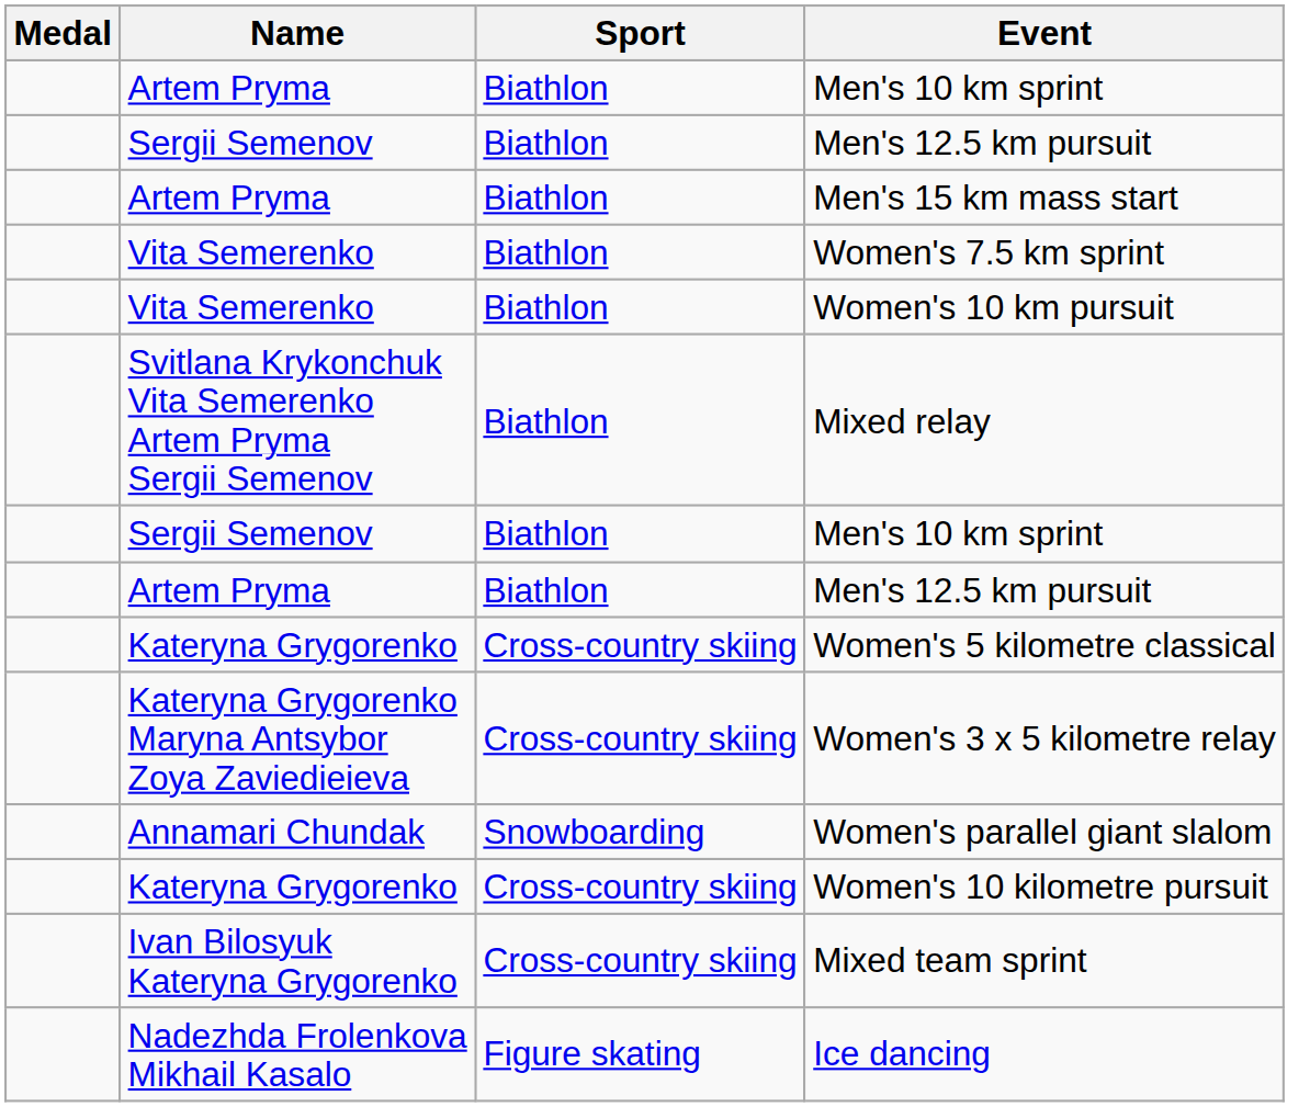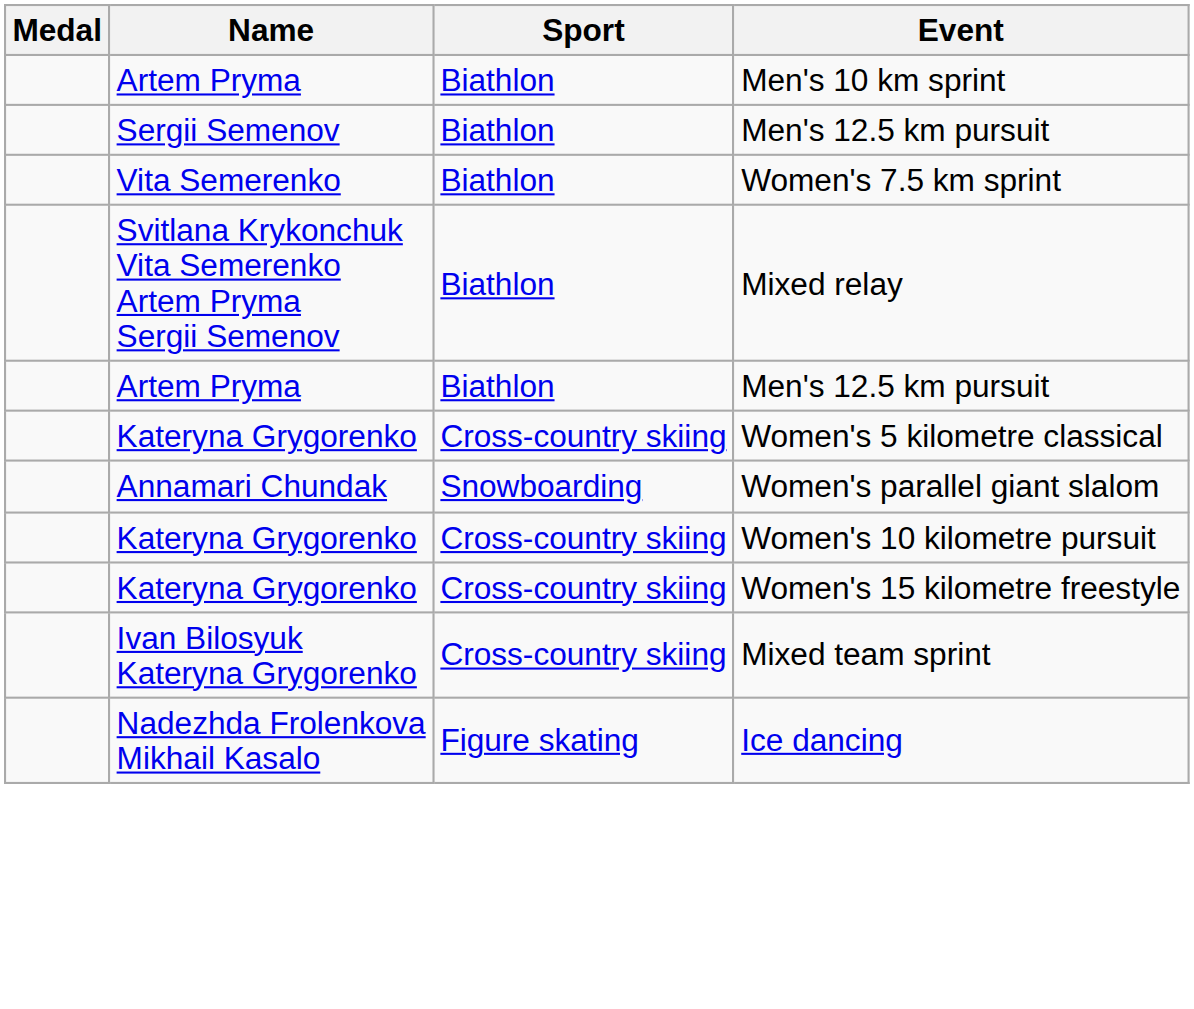 <table class="wikitable sortable" style="font-size:95%">
 <tr>
 <th>Medal</th>
 <th>Name</th>
 <th>Sport</th>
 <th>Event</th>
 </tr>
 <tr>
 <td></td>
 <td><a href='#'>Artem Pryma</a></td>
 <td><a href='#'>Biathlon</a></td>
 <td>Men's 10 km sprint</td>
 </tr>
 <tr>
 <td></td>
 <td><a href='#'>Sergii Semenov</a></td>
 <td><a href='#'>Biathlon</a></td>
 <td>Men's 12.5 km pursuit</td>
 </tr>
 <tr>
 <td></td>
-<td><a href='#'>Artem Pryma</a></td>
-<td><a href='#'>Biathlon</a></td>
-<td>Men's 15 km mass start</td>
-</tr>
-<tr>
-<td></td>
 <td><a href='#'>Vita Semerenko</a></td>
 <td><a href='#'>Biathlon</a></td>
 <td>Women's 7.5 km sprint</td>
 </tr>
 <tr>
 <td></td>
-<td><a href='#'>Vita Semerenko</a></td>
-<td><a href='#'>Biathlon</a></td>
-<td>Women's 10 km pursuit</td>
-</tr>
-<tr>
-<td></td>
 <td><a href='#'>Svitlana Krykonchuk</a><br><a href='#'>Vita Semerenko</a><br><a href='#'>Artem Pryma</a><br><a href='#'>Sergii Semenov</a></td>
 <td><a href='#'>Biathlon</a></td>
 <td>Mixed relay</td>
-</tr>
-<tr>
-<td></td>
-<td><a href='#'>Sergii Semenov</a></td>
-<td><a href='#'>Biathlon</a></td>
-<td>Men's 10 km sprint</td>
 </tr>
 <tr>
 <td></td>
 <td><a href='#'>Artem Pryma</a></td>
 <td><a href='#'>Biathlon</a></td>
 <td>Men's 12.5 km pursuit</td>
 </tr>
 <tr>
 <td></td>
 <td><a href='#'>Kateryna Grygorenko</a></td>
 <td><a href='#'>Cross-country skiing</a></td>
 <td>Women's 5 kilometre classical</td>
 </tr>
 <tr>
 <td></td>
-<td><a href='#'>Kateryna Grygorenko</a><br><a href='#'>Maryna Antsybor</a><br><a href='#'>Zoya Zaviedieieva</a></td>
-<td><a href='#'>Cross-country skiing</a></td>
-<td>Women's 3 x 5 kilometre relay</td>
-</tr>
-<tr>
-<td></td>
 <td><a href='#'>Annamari Chundak</a></td>
 <td><a href='#'>Snowboarding</a></td>
 <td>Women's parallel giant slalom</td>
 </tr>
 <tr>
 <td></td>
 <td><a href='#'>Kateryna Grygorenko</a></td>
 <td><a href='#'>Cross-country skiing</a></td>
 <td>Women's 10 kilometre pursuit</td>
+</tr>
+<tr>
+<td></td>
+<td><a href='#'>Kateryna Grygorenko</a></td>
+<td><a href='#'>Cross-country skiing</a></td>
+<td>Women's 15 kilometre freestyle</td>
 </tr>
 <tr>
 <td></td>
 <td><a href='#'>Ivan Bilosyuk</a><br><a href='#'>Kateryna Grygorenko</a></td>
 <td><a href='#'>Cross-country skiing</a></td>
 <td>Mixed team sprint</td>
 </tr>
 <tr>
 <td></td>
 <td><a href='#'>Nadezhda Frolenkova</a><br><a href='#'>Mikhail Kasalo</a></td>
 <td><a href='#'>Figure skating</a></td>
 <td><a href='#'>Ice dancing</a></td>
 </tr>
 </table>
